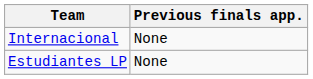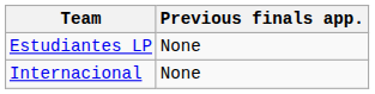 <table class="wikitable">
 <tr>
 <th>Team</th>
 <th>Previous finals app.</th>
 </tr>
 <tr>
+<td> <a href='#'>Estudiantes LP</a></td>
+<td>None</td>
+</tr>
+<tr>
 <td> <a href='#'>Internacional</a></td>
 <td>None</td>
 </tr>
-<tr>
-<td> <a href='#'>Estudiantes LP</a></td>
-<td>None</td>
-</tr>
 </table>
